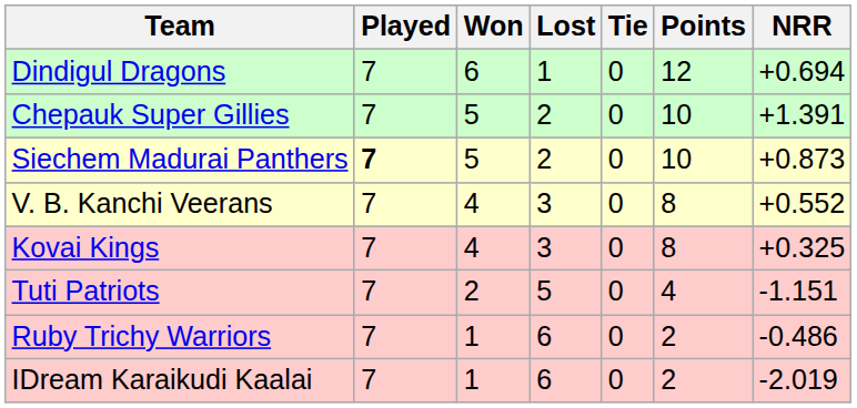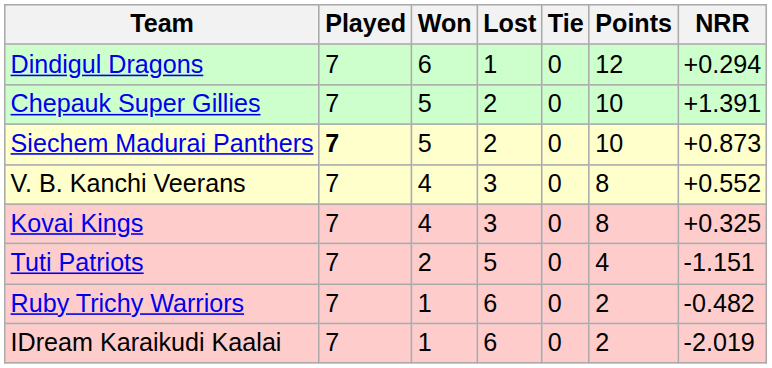 <table class="wikitable">
 <tr>
 <th><strong>Team</strong></th>
 <th><strong>Played</strong></th>
 <th><strong>Won</strong></th>
 <th><strong>Lost</strong></th>
 <th><strong>Tie</strong></th>
 <th><strong>Points</strong></th>
 <th><strong>NRR</strong></th>
 </tr>
 <tr style="background:#cfc">
 <td><a href='#'>Dindigul Dragons</a></td>
 <td>7</td>
 <td>6</td>
 <td>1</td>
 <td>0</td>
 <td>12</td>
-<td>+0.694</td>
+<td>+0.294</td>
 </tr>
 <tr style="background:#cfc">
 <td><a href='#'>Chepauk Super Gillies</a></td>
 <td>7</td>
 <td>5</td>
 <td>2</td>
 <td>0</td>
 <td>10</td>
 <td>+1.391</td>
 </tr>
 <tr style="background:#ffc">
 <td><a href='#'>Siechem Madurai Panthers</a></td>
 <td><strong>7</strong></td>
 <td>5</td>
 <td>2</td>
 <td>0</td>
 <td>10</td>
 <td>+0.873</td>
 </tr>
 <tr style="background:#ffc">
 <td>V. B. Kanchi Veerans</td>
 <td>7</td>
 <td>4</td>
 <td>3</td>
 <td>0</td>
 <td>8</td>
 <td>+0.552</td>
 </tr>
 <tr style="background:#fcc">
 <td><a href='#'>Kovai Kings</a></td>
 <td>7</td>
 <td>4</td>
 <td>3</td>
 <td>0</td>
 <td>8</td>
 <td>+0.325</td>
 </tr>
 <tr style="background:#fcc">
 <td><a href='#'>Tuti Patriots</a></td>
 <td>7</td>
 <td>2</td>
 <td>5</td>
 <td>0</td>
 <td>4</td>
 <td>-1.151</td>
 </tr>
 <tr style="background:#fcc">
 <td><a href='#'>Ruby Trichy Warriors</a></td>
 <td>7</td>
 <td>1</td>
 <td>6</td>
 <td>0</td>
 <td>2</td>
-<td>-0.486</td>
+<td>-0.482</td>
 </tr>
 <tr style="background:#fcc">
 <td>IDream Karaikudi Kaalai</td>
 <td>7</td>
 <td>1</td>
 <td>6</td>
 <td>0</td>
 <td>2</td>
 <td>-2.019</td>
 </tr>
 </table>
